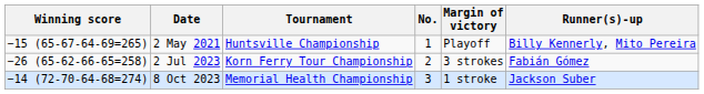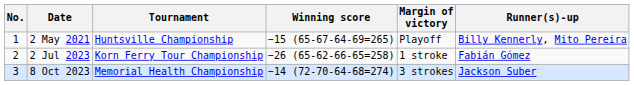 <table class="wikitable" style="font-size:95%;">
 <tr>
-<th>Winning score</th>
+<th>No.</th>
 <th>Date</th>
 <th>Tournament</th>
-<th>No.</th>
+<th>Winning score</th>
 <th>Margin of<br>victory</th>
 <th>Runner(s)-up</th>
 </tr>
 <tr>
-<td>−15 (65-67-64-69=265)</td>
+<td align=center>1</td>
 <td align=right>2 May <a href='#'>2021</a></td>
 <td><a href='#'>Huntsville Championship</a></td>
-<td align=center>1</td>
+<td>−15 (65-67-64-69=265)</td>
 <td>Playoff</td>
 <td> <a href='#'>Billy Kennerly</a>,  <a href='#'>Mito Pereira</a></td>
 </tr>
 <tr>
-<td>−26 (65-62-66-65=258)</td>
+<td align=center>2</td>
 <td align=right>2 Jul <a href='#'>2023</a></td>
 <td><a href='#'>Korn Ferry Tour Championship</a></td>
-<td align=center>2</td>
-<td>3 strokes</td>
+<td>−26 (65-62-66-65=258)</td>
+<td>1 stroke</td>
 <td> <a href='#'>Fabián Gómez</a></td>
 </tr>
 <tr style="background:#D6E8FF;">
-<td>−14 (72-70-64-68=274)</td>
+<td align=center>3</td>
 <td align=right>8 Oct 2023</td>
 <td><a href='#'>Memorial Health Championship</a></td>
-<td align=center>3</td>
-<td>1 stroke</td>
+<td>−14 (72-70-64-68=274)</td>
+<td>3 strokes</td>
 <td> <a href='#'>Jackson Suber</a></td>
 </tr>
 </table>
